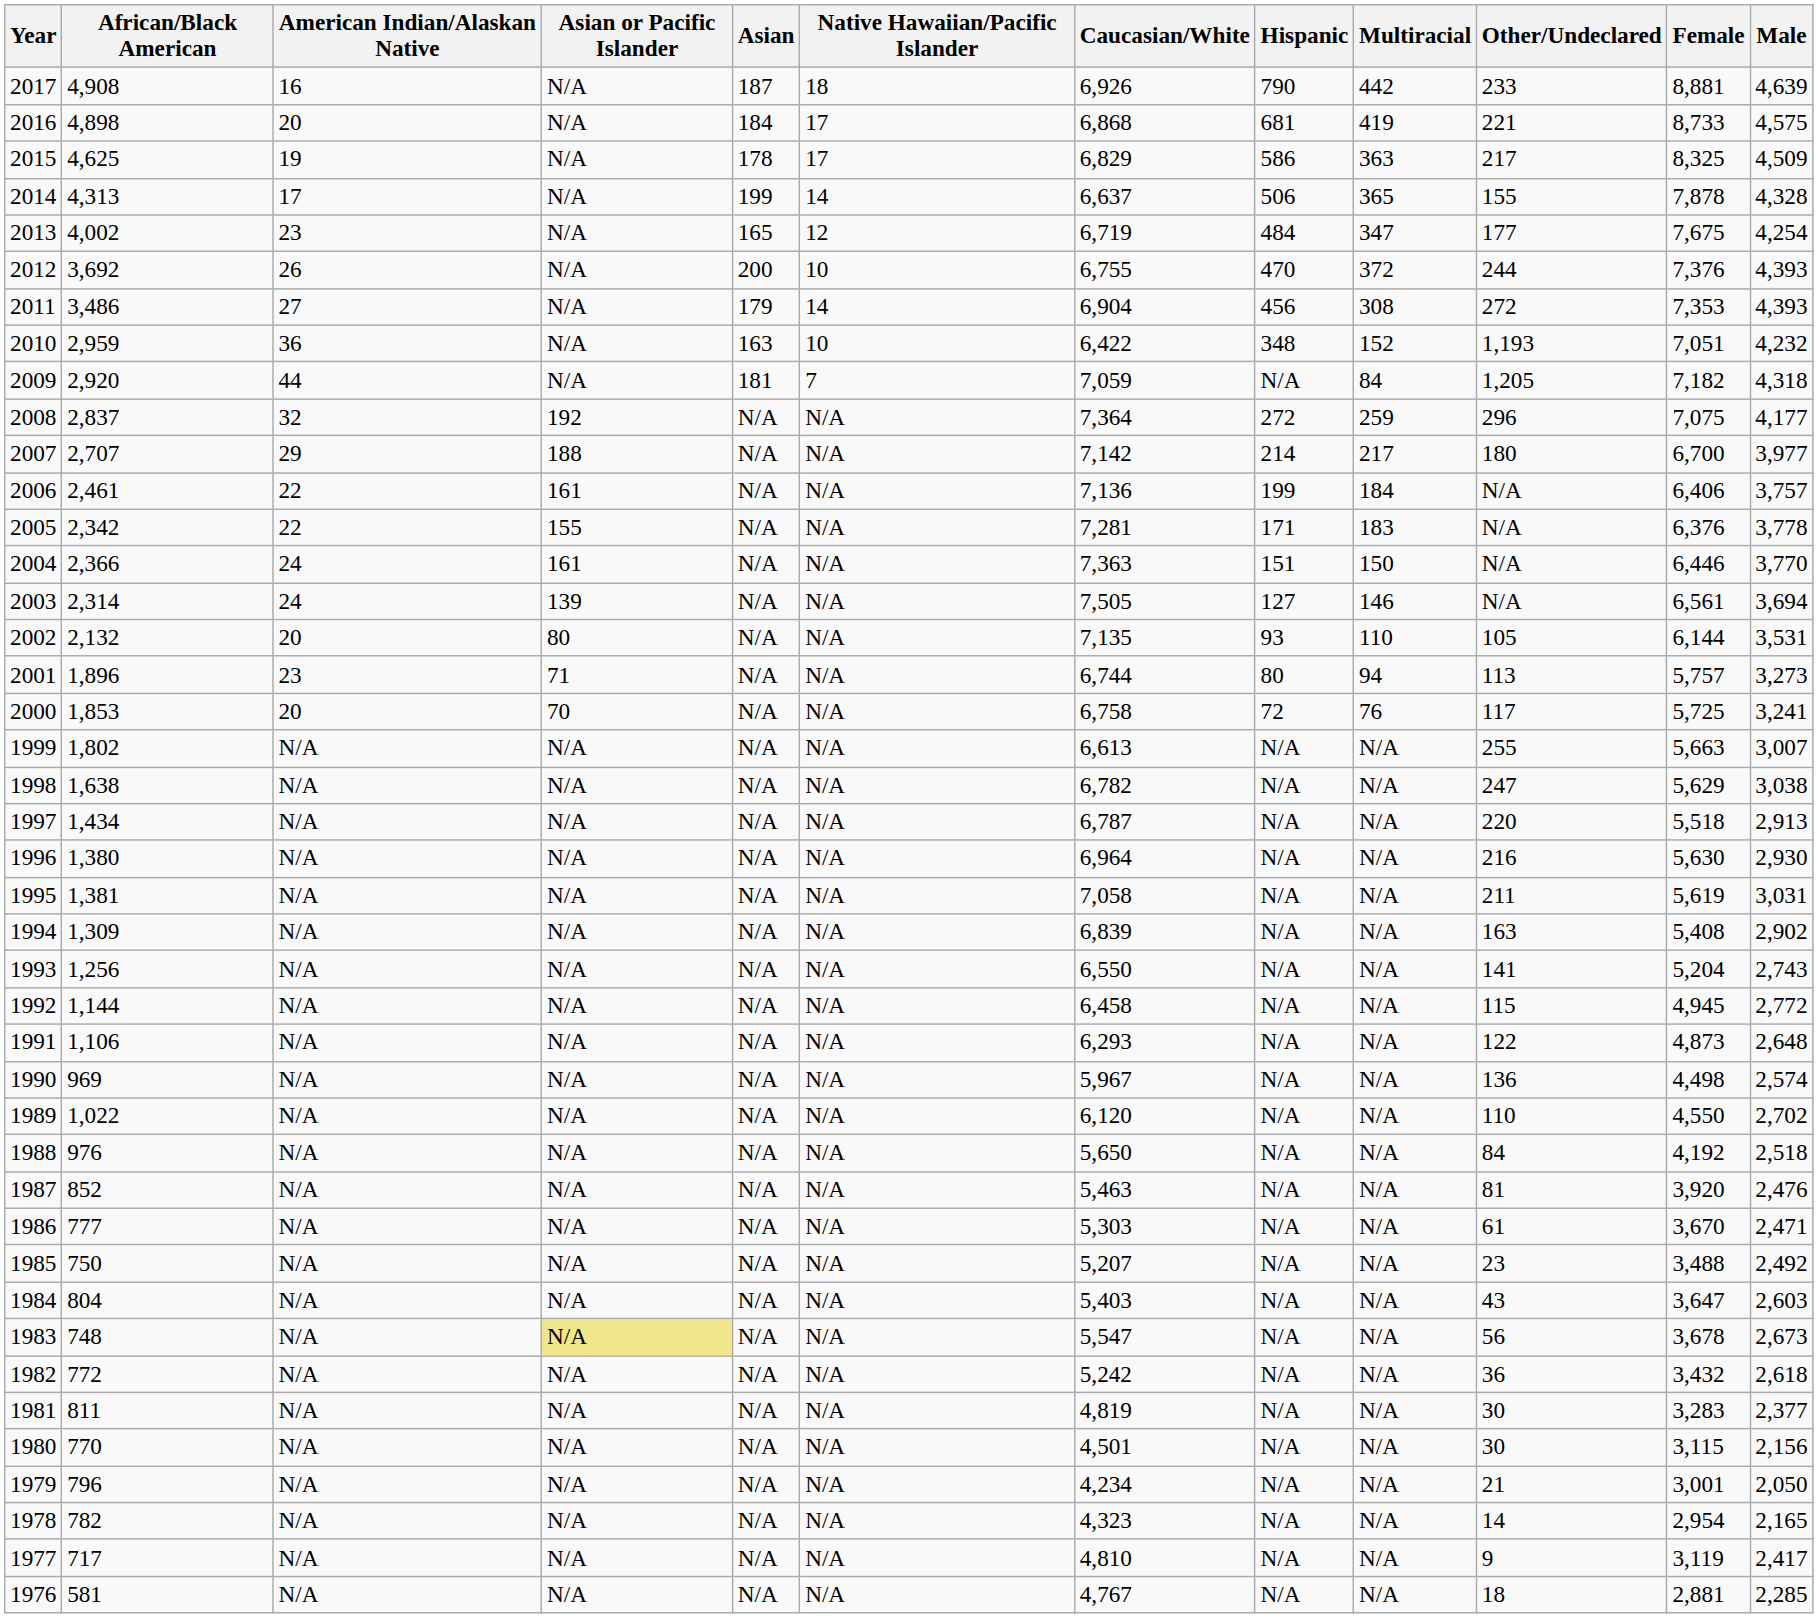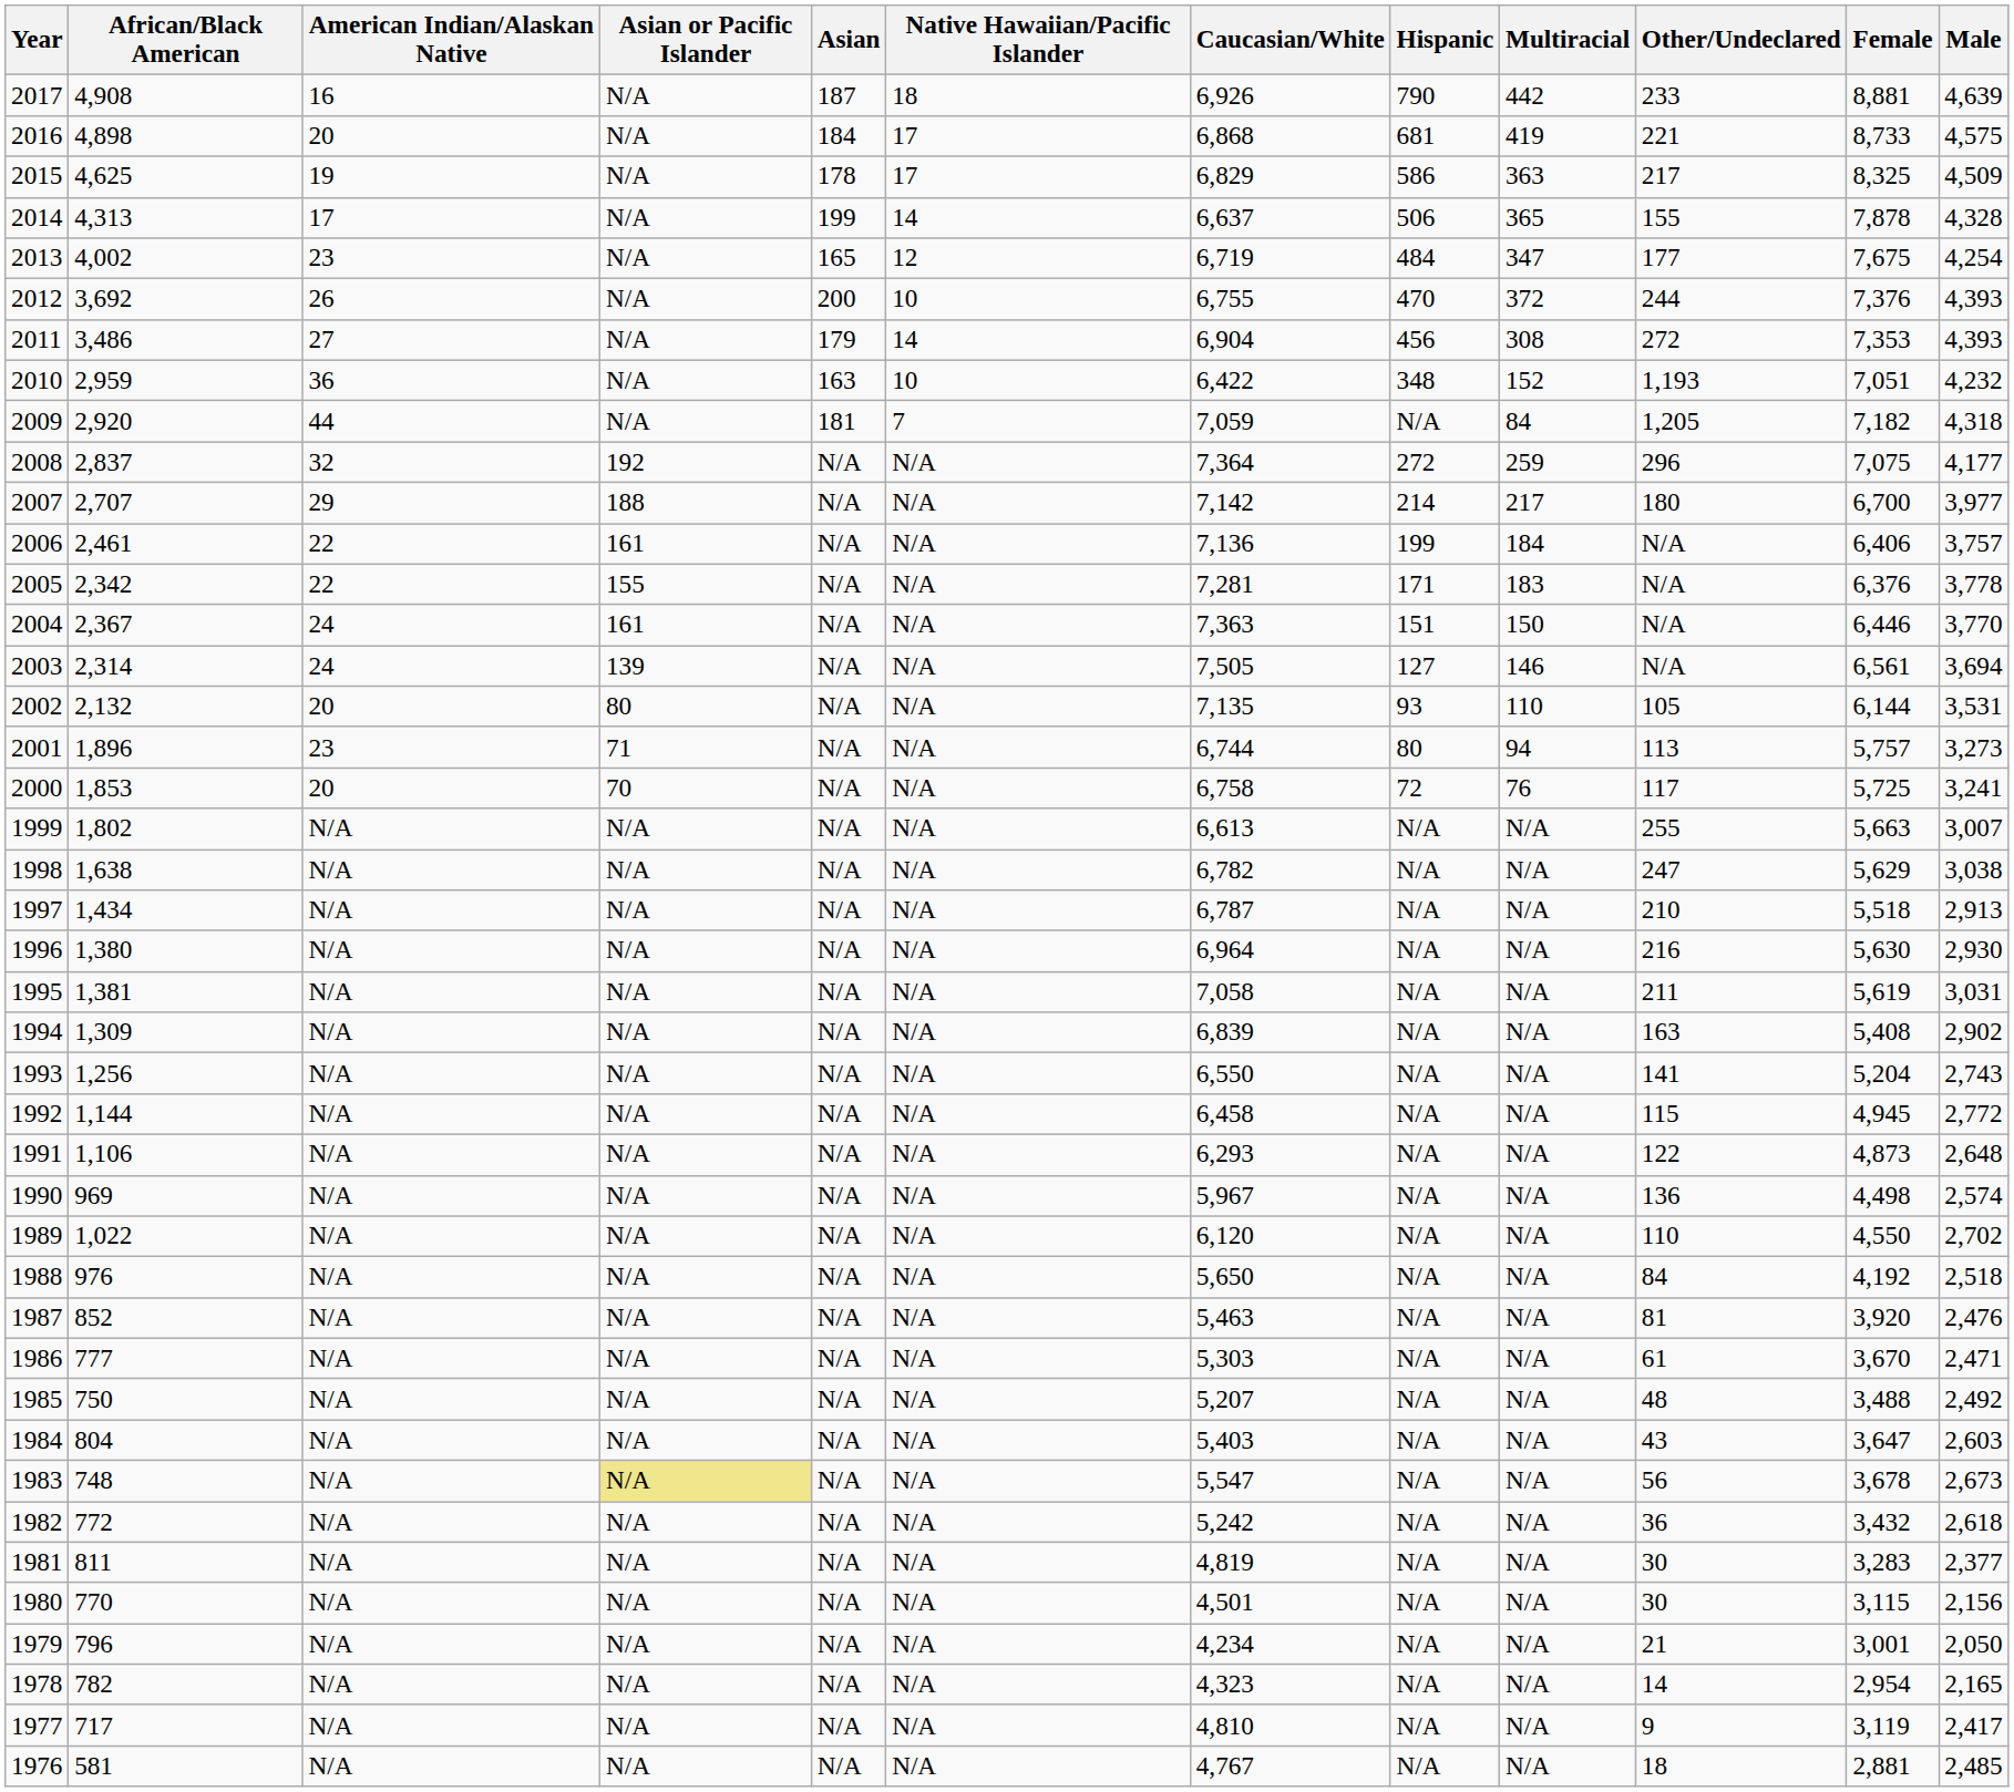 <table class="wikitable collapsible collapsed sortable">
 <tr>
 <th>Year</th>
 <th>African/Black American</th>
 <th>American Indian/Alaskan Native</th>
 <th>Asian or Pacific Islander</th>
 <th>Asian</th>
 <th>Native Hawaiian/Pacific Islander</th>
 <th>Caucasian/White</th>
 <th>Hispanic</th>
 <th>Multiracial</th>
 <th>Other/Undeclared</th>
 <th>Female</th>
 <th>Male</th>
 </tr>
 <tr>
 <td>2017</td>
 <td>4,908</td>
 <td>16</td>
 <td>N/A</td>
 <td>187</td>
 <td>18</td>
 <td>6,926</td>
 <td>790</td>
 <td>442</td>
 <td>233</td>
 <td>8,881</td>
 <td>4,639</td>
 </tr>
 <tr>
 <td>2016</td>
 <td>4,898</td>
 <td>20</td>
 <td>N/A</td>
 <td>184</td>
 <td>17</td>
 <td>6,868</td>
 <td>681</td>
 <td>419</td>
 <td>221</td>
 <td>8,733</td>
 <td>4,575</td>
 </tr>
 <tr>
 <td>2015</td>
 <td>4,625</td>
 <td>19</td>
 <td>N/A</td>
 <td>178</td>
 <td>17</td>
 <td>6,829</td>
 <td>586</td>
 <td>363</td>
 <td>217</td>
 <td>8,325</td>
 <td>4,509</td>
 </tr>
 <tr>
 <td>2014</td>
 <td>4,313</td>
 <td>17</td>
 <td>N/A</td>
 <td>199</td>
 <td>14</td>
 <td>6,637</td>
 <td>506</td>
 <td>365</td>
 <td>155</td>
 <td>7,878</td>
 <td>4,328</td>
 </tr>
 <tr>
 <td>2013</td>
 <td>4,002</td>
 <td>23</td>
 <td>N/A</td>
 <td>165</td>
 <td>12</td>
 <td>6,719</td>
 <td>484</td>
 <td>347</td>
 <td>177</td>
 <td>7,675</td>
 <td>4,254</td>
 </tr>
 <tr>
 <td>2012</td>
 <td>3,692</td>
 <td>26</td>
 <td>N/A</td>
 <td>200</td>
 <td>10</td>
 <td>6,755</td>
 <td>470</td>
 <td>372</td>
 <td>244</td>
 <td>7,376</td>
 <td>4,393</td>
 </tr>
 <tr>
 <td>2011</td>
 <td>3,486</td>
 <td>27</td>
 <td>N/A</td>
 <td>179</td>
 <td>14</td>
 <td>6,904</td>
 <td>456</td>
 <td>308</td>
 <td>272</td>
 <td>7,353</td>
 <td>4,393</td>
 </tr>
 <tr>
 <td>2010</td>
 <td>2,959</td>
 <td>36</td>
 <td>N/A</td>
 <td>163</td>
 <td>10</td>
 <td>6,422</td>
 <td>348</td>
 <td>152</td>
 <td>1,193</td>
 <td>7,051</td>
 <td>4,232</td>
 </tr>
 <tr>
 <td>2009</td>
 <td>2,920</td>
 <td>44</td>
 <td>N/A</td>
 <td>181</td>
 <td>7</td>
 <td>7,059</td>
 <td>N/A</td>
 <td>84</td>
 <td>1,205</td>
 <td>7,182</td>
 <td>4,318</td>
 </tr>
 <tr>
 <td>2008</td>
 <td>2,837</td>
 <td>32</td>
 <td>192</td>
 <td>N/A</td>
 <td>N/A</td>
 <td>7,364</td>
 <td>272</td>
 <td>259</td>
 <td>296</td>
 <td>7,075</td>
 <td>4,177</td>
 </tr>
 <tr>
 <td>2007</td>
 <td>2,707</td>
 <td>29</td>
 <td>188</td>
 <td>N/A</td>
 <td>N/A</td>
 <td>7,142</td>
 <td>214</td>
 <td>217</td>
 <td>180</td>
 <td>6,700</td>
 <td>3,977</td>
 </tr>
 <tr>
 <td>2006</td>
 <td>2,461</td>
 <td>22</td>
 <td>161</td>
 <td>N/A</td>
 <td>N/A</td>
 <td>7,136</td>
 <td>199</td>
 <td>184</td>
 <td>N/A</td>
 <td>6,406</td>
 <td>3,757</td>
 </tr>
 <tr>
 <td>2005</td>
 <td>2,342</td>
 <td>22</td>
 <td>155</td>
 <td>N/A</td>
 <td>N/A</td>
 <td>7,281</td>
 <td>171</td>
 <td>183</td>
 <td>N/A</td>
 <td>6,376</td>
 <td>3,778</td>
 </tr>
 <tr>
 <td>2004</td>
-<td>2,366</td>
+<td>2,367</td>
 <td>24</td>
 <td>161</td>
 <td>N/A</td>
 <td>N/A</td>
 <td>7,363</td>
 <td>151</td>
 <td>150</td>
 <td>N/A</td>
 <td>6,446</td>
 <td>3,770</td>
 </tr>
 <tr>
 <td>2003</td>
 <td>2,314</td>
 <td>24</td>
 <td>139</td>
 <td>N/A</td>
 <td>N/A</td>
 <td>7,505</td>
 <td>127</td>
 <td>146</td>
 <td>N/A</td>
 <td>6,561</td>
 <td>3,694</td>
 </tr>
 <tr>
 <td>2002</td>
 <td>2,132</td>
 <td>20</td>
 <td>80</td>
 <td>N/A</td>
 <td>N/A</td>
 <td>7,135</td>
 <td>93</td>
 <td>110</td>
 <td>105</td>
 <td>6,144</td>
 <td>3,531</td>
 </tr>
 <tr>
 <td>2001</td>
 <td>1,896</td>
 <td>23</td>
 <td>71</td>
 <td>N/A</td>
 <td>N/A</td>
 <td>6,744</td>
 <td>80</td>
 <td>94</td>
 <td>113</td>
 <td>5,757</td>
 <td>3,273</td>
 </tr>
 <tr>
 <td>2000</td>
 <td>1,853</td>
 <td>20</td>
 <td>70</td>
 <td>N/A</td>
 <td>N/A</td>
 <td>6,758</td>
 <td>72</td>
 <td>76</td>
 <td>117</td>
 <td>5,725</td>
 <td>3,241</td>
 </tr>
 <tr>
 <td>1999</td>
 <td>1,802</td>
 <td>N/A</td>
 <td>N/A</td>
 <td>N/A</td>
 <td>N/A</td>
 <td>6,613</td>
 <td>N/A</td>
 <td>N/A</td>
 <td>255</td>
 <td>5,663</td>
 <td>3,007</td>
 </tr>
 <tr>
 <td>1998</td>
 <td>1,638</td>
 <td>N/A</td>
 <td>N/A</td>
 <td>N/A</td>
 <td>N/A</td>
 <td>6,782</td>
 <td>N/A</td>
 <td>N/A</td>
 <td>247</td>
 <td>5,629</td>
 <td>3,038</td>
 </tr>
 <tr>
 <td>1997</td>
 <td>1,434</td>
 <td>N/A</td>
 <td>N/A</td>
 <td>N/A</td>
 <td>N/A</td>
 <td>6,787</td>
 <td>N/A</td>
 <td>N/A</td>
-<td>220</td>
+<td>210</td>
 <td>5,518</td>
 <td>2,913</td>
 </tr>
 <tr>
 <td>1996</td>
 <td>1,380</td>
 <td>N/A</td>
 <td>N/A</td>
 <td>N/A</td>
 <td>N/A</td>
 <td>6,964</td>
 <td>N/A</td>
 <td>N/A</td>
 <td>216</td>
 <td>5,630</td>
 <td>2,930</td>
 </tr>
 <tr>
 <td>1995</td>
 <td>1,381</td>
 <td>N/A</td>
 <td>N/A</td>
 <td>N/A</td>
 <td>N/A</td>
 <td>7,058</td>
 <td>N/A</td>
 <td>N/A</td>
 <td>211</td>
 <td>5,619</td>
 <td>3,031</td>
 </tr>
 <tr>
 <td>1994</td>
 <td>1,309</td>
 <td>N/A</td>
 <td>N/A</td>
 <td>N/A</td>
 <td>N/A</td>
 <td>6,839</td>
 <td>N/A</td>
 <td>N/A</td>
 <td>163</td>
 <td>5,408</td>
 <td>2,902</td>
 </tr>
 <tr>
 <td>1993</td>
 <td>1,256</td>
 <td>N/A</td>
 <td>N/A</td>
 <td>N/A</td>
 <td>N/A</td>
 <td>6,550</td>
 <td>N/A</td>
 <td>N/A</td>
 <td>141</td>
 <td>5,204</td>
 <td>2,743</td>
 </tr>
 <tr>
 <td>1992</td>
 <td>1,144</td>
 <td>N/A</td>
 <td>N/A</td>
 <td>N/A</td>
 <td>N/A</td>
 <td>6,458</td>
 <td>N/A</td>
 <td>N/A</td>
 <td>115</td>
 <td>4,945</td>
 <td>2,772</td>
 </tr>
 <tr>
 <td>1991</td>
 <td>1,106</td>
 <td>N/A</td>
 <td>N/A</td>
 <td>N/A</td>
 <td>N/A</td>
 <td>6,293</td>
 <td>N/A</td>
 <td>N/A</td>
 <td>122</td>
 <td>4,873</td>
 <td>2,648</td>
 </tr>
 <tr>
 <td>1990</td>
 <td>969</td>
 <td>N/A</td>
 <td>N/A</td>
 <td>N/A</td>
 <td>N/A</td>
 <td>5,967</td>
 <td>N/A</td>
 <td>N/A</td>
 <td>136</td>
 <td>4,498</td>
 <td>2,574</td>
 </tr>
 <tr>
 <td>1989</td>
 <td>1,022</td>
 <td>N/A</td>
 <td>N/A</td>
 <td>N/A</td>
 <td>N/A</td>
 <td>6,120</td>
 <td>N/A</td>
 <td>N/A</td>
 <td>110</td>
 <td>4,550</td>
 <td>2,702</td>
 </tr>
 <tr>
 <td>1988</td>
 <td>976</td>
 <td>N/A</td>
 <td>N/A</td>
 <td>N/A</td>
 <td>N/A</td>
 <td>5,650</td>
 <td>N/A</td>
 <td>N/A</td>
 <td>84</td>
 <td>4,192</td>
 <td>2,518</td>
 </tr>
 <tr>
 <td>1987</td>
 <td>852</td>
 <td>N/A</td>
 <td>N/A</td>
 <td>N/A</td>
 <td>N/A</td>
 <td>5,463</td>
 <td>N/A</td>
 <td>N/A</td>
 <td>81</td>
 <td>3,920</td>
 <td>2,476</td>
 </tr>
 <tr>
 <td>1986</td>
 <td>777</td>
 <td>N/A</td>
 <td>N/A</td>
 <td>N/A</td>
 <td>N/A</td>
 <td>5,303</td>
 <td>N/A</td>
 <td>N/A</td>
 <td>61</td>
 <td>3,670</td>
 <td>2,471</td>
 </tr>
 <tr>
 <td>1985</td>
 <td>750</td>
 <td>N/A</td>
 <td>N/A</td>
 <td>N/A</td>
 <td>N/A</td>
 <td>5,207</td>
 <td>N/A</td>
 <td>N/A</td>
-<td>23</td>
+<td>48</td>
 <td>3,488</td>
 <td>2,492</td>
 </tr>
 <tr>
 <td>1984</td>
 <td>804</td>
 <td>N/A</td>
 <td>N/A</td>
 <td>N/A</td>
 <td>N/A</td>
 <td>5,403</td>
 <td>N/A</td>
 <td>N/A</td>
 <td>43</td>
 <td>3,647</td>
 <td>2,603</td>
 </tr>
 <tr>
 <td>1983</td>
 <td>748</td>
 <td>N/A</td>
 <td style="background: khaki;">N/A</td>
 <td>N/A</td>
 <td>N/A</td>
 <td>5,547</td>
 <td>N/A</td>
 <td>N/A</td>
 <td>56</td>
 <td>3,678</td>
 <td>2,673</td>
 </tr>
 <tr>
 <td>1982</td>
 <td>772</td>
 <td>N/A</td>
 <td>N/A</td>
 <td>N/A</td>
 <td>N/A</td>
 <td>5,242</td>
 <td>N/A</td>
 <td>N/A</td>
 <td>36</td>
 <td>3,432</td>
 <td>2,618</td>
 </tr>
 <tr>
 <td>1981</td>
 <td>811</td>
 <td>N/A</td>
 <td>N/A</td>
 <td>N/A</td>
 <td>N/A</td>
 <td>4,819</td>
 <td>N/A</td>
 <td>N/A</td>
 <td>30</td>
 <td>3,283</td>
 <td>2,377</td>
 </tr>
 <tr>
 <td>1980</td>
 <td>770</td>
 <td>N/A</td>
 <td>N/A</td>
 <td>N/A</td>
 <td>N/A</td>
 <td>4,501</td>
 <td>N/A</td>
 <td>N/A</td>
 <td>30</td>
 <td>3,115</td>
 <td>2,156</td>
 </tr>
 <tr>
 <td>1979</td>
 <td>796</td>
 <td>N/A</td>
 <td>N/A</td>
 <td>N/A</td>
 <td>N/A</td>
 <td>4,234</td>
 <td>N/A</td>
 <td>N/A</td>
 <td>21</td>
 <td>3,001</td>
 <td>2,050</td>
 </tr>
 <tr>
 <td>1978</td>
 <td>782</td>
 <td>N/A</td>
 <td>N/A</td>
 <td>N/A</td>
 <td>N/A</td>
 <td>4,323</td>
 <td>N/A</td>
 <td>N/A</td>
 <td>14</td>
 <td>2,954</td>
 <td>2,165</td>
 </tr>
 <tr>
 <td>1977</td>
 <td>717</td>
 <td>N/A</td>
 <td>N/A</td>
 <td>N/A</td>
 <td>N/A</td>
 <td>4,810</td>
 <td>N/A</td>
 <td>N/A</td>
 <td>9</td>
 <td>3,119</td>
 <td>2,417</td>
 </tr>
 <tr>
 <td>1976</td>
 <td>581</td>
 <td>N/A</td>
 <td>N/A</td>
 <td>N/A</td>
 <td>N/A</td>
 <td>4,767</td>
 <td>N/A</td>
 <td>N/A</td>
 <td>18</td>
 <td>2,881</td>
-<td>2,285</td>
+<td>2,485</td>
 </tr>
 </table>
